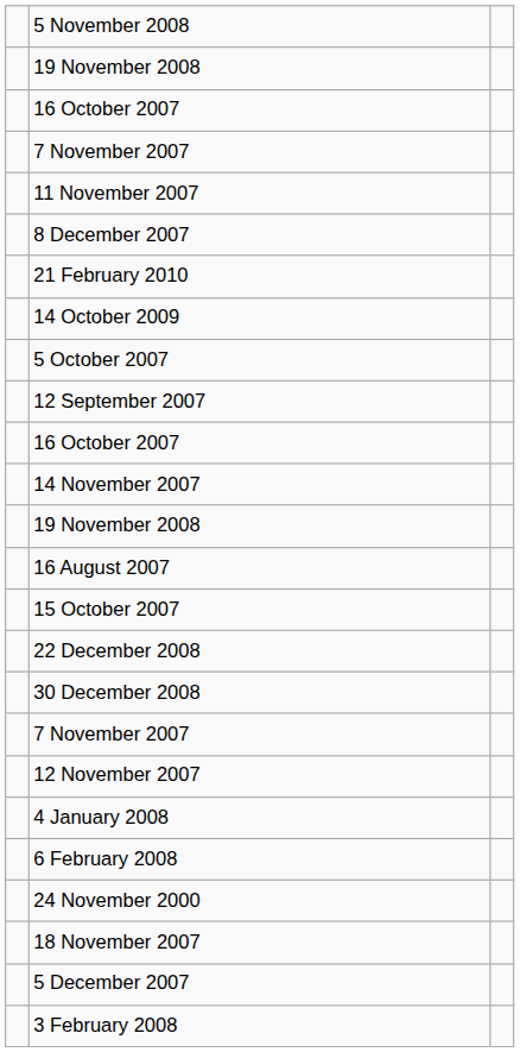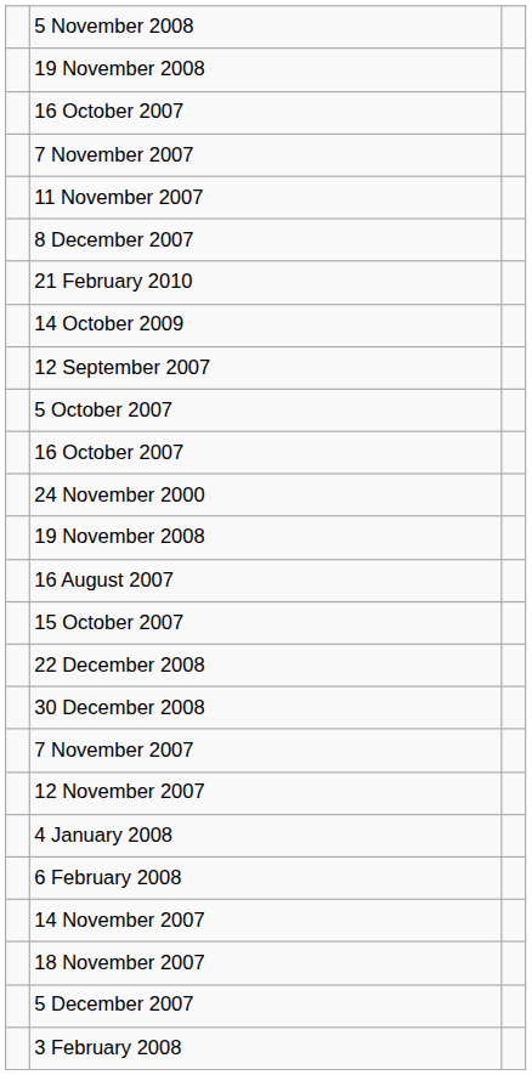 <table class="wikitable" style="font-size: 89%; float: left; width: 26em; margin-right: 1em; line-height: 1.65em"!important; height: 675px;>
 <tr>
 <td></td>
 <td>5 November 2008</td>
 <td></td>
 </tr>
 <tr>
 <td></td>
 <td>19 November 2008</td>
 <td></td>
 </tr>
 <tr>
 <td></td>
 <td>16 October 2007</td>
 <td></td>
 </tr>
 <tr>
 <td></td>
 <td>7 November 2007</td>
 <td></td>
 </tr>
 <tr>
 <td></td>
 <td>11 November 2007</td>
 <td></td>
 </tr>
 <tr>
 <td></td>
 <td>8 December 2007</td>
 <td></td>
 </tr>
 <tr>
 <td></td>
 <td>21 February 2010</td>
 <td></td>
 </tr>
 <tr>
 <td></td>
 <td>14 October 2009</td>
 <td></td>
 </tr>
 <tr>
 <td></td>
-<td>5 October 2007</td>
+<td>12 September 2007</td>
 <td></td>
 </tr>
 <tr>
 <td></td>
-<td>12 September 2007</td>
+<td>5 October 2007</td>
 <td></td>
 </tr>
 <tr>
 <td></td>
 <td>16 October 2007</td>
 <td></td>
 </tr>
 <tr>
 <td></td>
-<td>14 November 2007</td>
+<td>24 November 2000</td>
 <td></td>
 </tr>
 <tr>
 <td></td>
 <td>19 November 2008</td>
 <td></td>
 </tr>
 <tr>
 <td></td>
 <td>16 August 2007</td>
 <td></td>
 </tr>
 <tr>
 <td></td>
 <td>15 October 2007</td>
 <td></td>
 </tr>
 <tr>
 <td></td>
 <td>22 December 2008</td>
 <td></td>
 </tr>
 <tr>
 <td></td>
 <td>30 December 2008</td>
 <td></td>
 </tr>
 <tr>
 <td></td>
 <td>7 November 2007</td>
 <td></td>
 </tr>
 <tr>
 <td></td>
 <td>12 November 2007</td>
 <td></td>
 </tr>
 <tr>
 <td></td>
 <td>4 January 2008</td>
 <td></td>
 </tr>
 <tr>
 <td></td>
 <td>6 February 2008</td>
 <td></td>
 </tr>
 <tr>
 <td></td>
-<td>24 November 2000</td>
+<td>14 November 2007</td>
 <td></td>
 </tr>
 <tr>
 <td></td>
 <td>18 November 2007</td>
 <td></td>
 </tr>
 <tr>
 <td></td>
 <td>5 December 2007</td>
 <td></td>
 </tr>
 <tr>
 <td></td>
 <td>3 February 2008</td>
 <td></td>
 </tr>
 </table>
